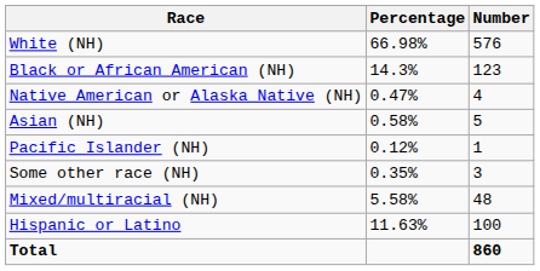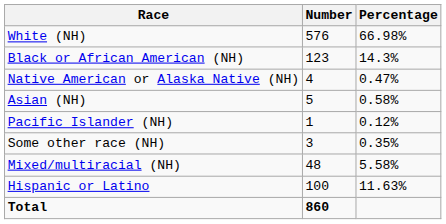 <table class="wikitable">
 <tr>
 <th>Race</th>
+<th>Number</th>
 <th>Percentage</th>
-<th>Number</th>
 </tr>
 <tr>
 <td><a href='#'>White</a> (NH)</td>
+<td>576</td>
 <td>66.98%</td>
-<td>576</td>
 </tr>
 <tr>
 <td><a href='#'>Black or African American</a> (NH)</td>
+<td>123</td>
 <td>14.3%</td>
-<td>123</td>
 </tr>
 <tr>
 <td><a href='#'>Native American</a> or <a href='#'>Alaska Native</a> (NH)</td>
+<td>4</td>
 <td>0.47%</td>
-<td>4</td>
 </tr>
 <tr>
 <td><a href='#'>Asian</a> (NH)</td>
+<td>5</td>
 <td>0.58%</td>
-<td>5</td>
 </tr>
 <tr>
 <td><a href='#'>Pacific Islander</a> (NH)</td>
+<td>1</td>
 <td>0.12%</td>
-<td>1</td>
 </tr>
 <tr>
 <td>Some other race (NH)</td>
+<td>3</td>
 <td>0.35%</td>
-<td>3</td>
 </tr>
 <tr>
 <td><a href='#'>Mixed/multiracial</a> (NH)</td>
+<td>48</td>
 <td>5.58%</td>
-<td>48</td>
 </tr>
 <tr>
 <td><a href='#'>Hispanic or Latino</a></td>
+<td>100</td>
 <td>11.63%</td>
-<td>100</td>
 </tr>
 <tr>
 <td><strong>Total</strong></td>
+<td><strong>860</strong></td>
 <td></td>
-<td><strong>860</strong></td>
 </tr>
 </table>
